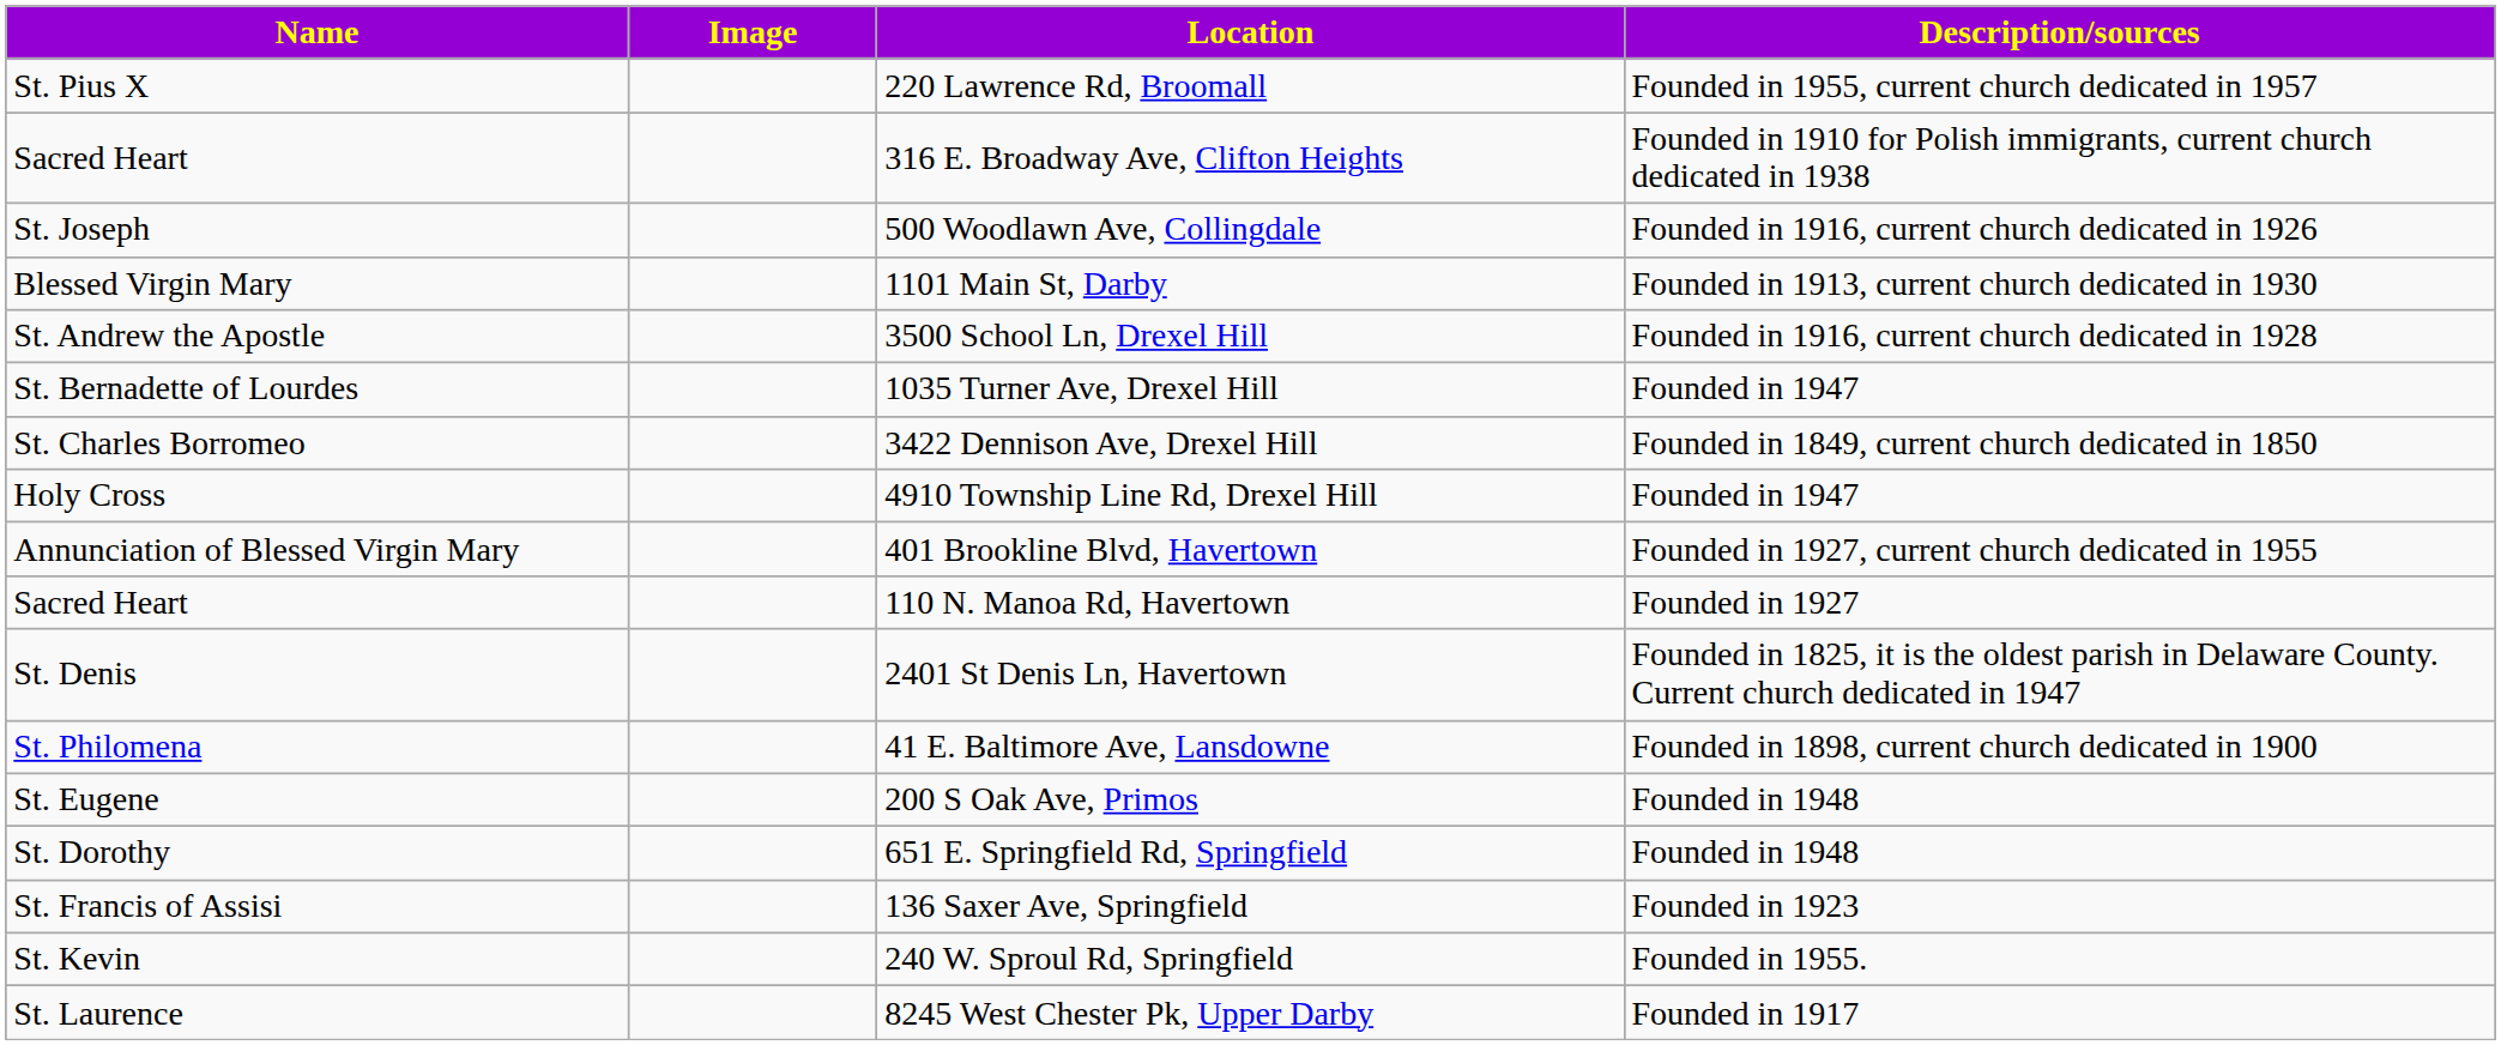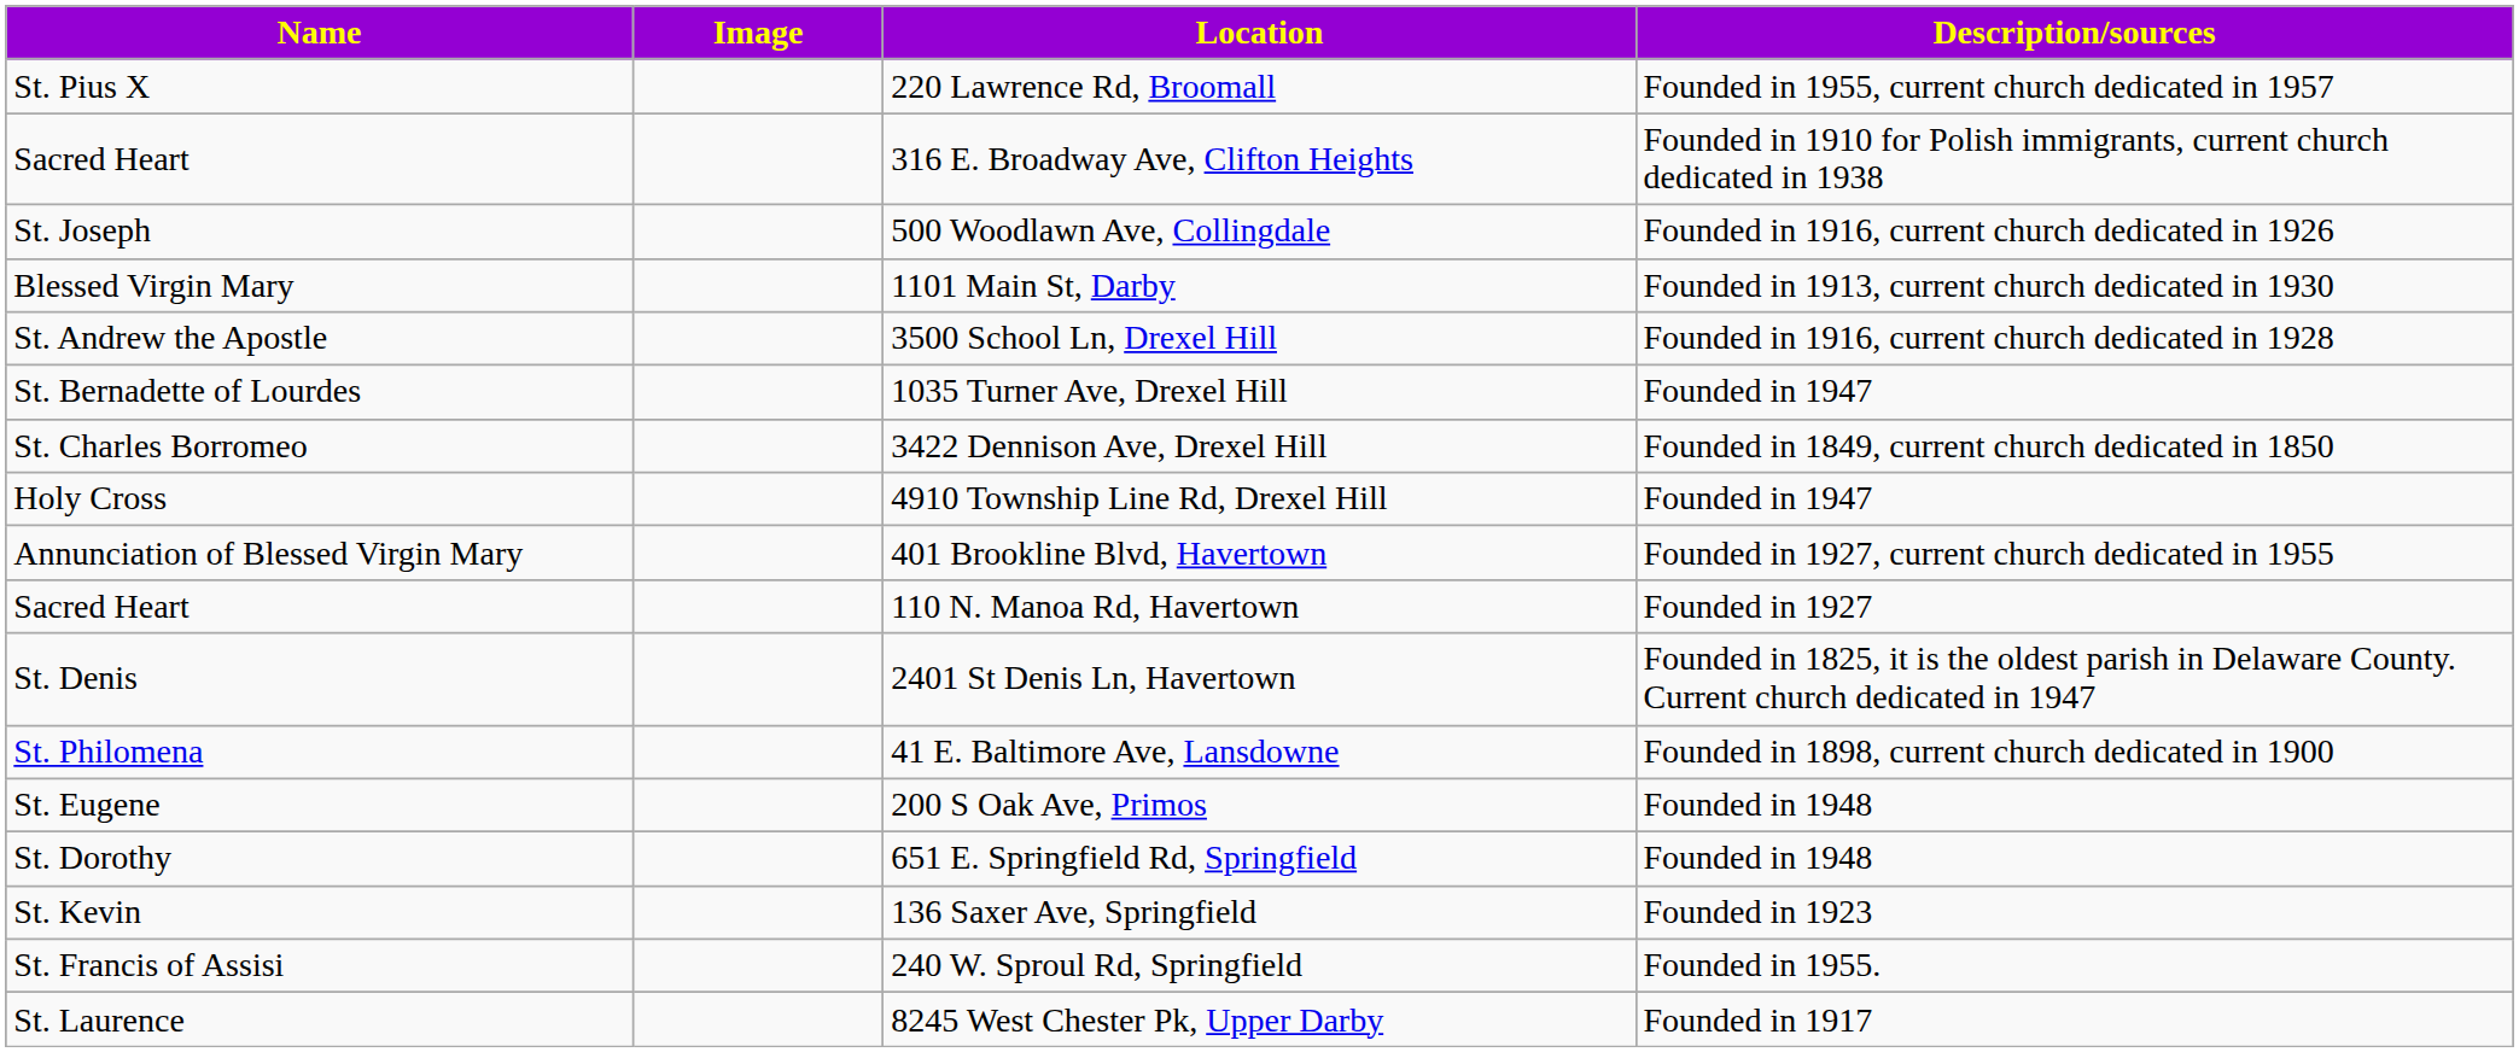 <table class="wikitable sortable" style="width:75%">
 <tr>
 <th style="background:darkviolet; color:yellow;" width="25%"><strong>Name</strong></th>
 <th style="background:darkviolet; color:yellow;" width="10%"><strong>Image</strong></th>
 <th style="background:darkviolet; color:yellow;" width="30%"><strong>Location</strong></th>
 <th style="background:darkviolet; color:yellow;" width="35%"><strong>Description/sources</strong></th>
 </tr>
 <tr>
 <td>St. Pius X</td>
 <td></td>
 <td>220 Lawrence Rd, <a href='#'>Broomall</a></td>
 <td>Founded in 1955, current church dedicated in 1957</td>
 </tr>
 <tr>
 <td>Sacred Heart</td>
 <td></td>
 <td>316 E. Broadway Ave, <a href='#'>Clifton Heights</a></td>
 <td>Founded in 1910 for Polish immigrants, current church dedicated in 1938</td>
 </tr>
 <tr>
 <td>St. Joseph</td>
 <td></td>
 <td>500 Woodlawn Ave, <a href='#'>Collingdale</a></td>
 <td>Founded in 1916, current church dedicated in 1926</td>
 </tr>
 <tr>
 <td>Blessed Virgin Mary</td>
 <td></td>
 <td>1101 Main St, <a href='#'>Darby</a></td>
 <td>Founded in 1913, current church dedicated in 1930 </td>
 </tr>
 <tr>
 <td>St. Andrew the Apostle</td>
 <td></td>
 <td>3500 School Ln, <a href='#'>Drexel Hill</a></td>
 <td>Founded in 1916, current church dedicated in 1928 </td>
 </tr>
 <tr>
 <td>St. Bernadette of Lourdes</td>
 <td></td>
 <td>1035 Turner Ave, Drexel Hill</td>
 <td>Founded in 1947</td>
 </tr>
 <tr>
 <td>St. Charles Borromeo</td>
 <td></td>
 <td>3422 Dennison Ave, Drexel Hill</td>
 <td>Founded in 1849, current church dedicated in 1850</td>
 </tr>
 <tr>
 <td>Holy Cross</td>
 <td></td>
 <td>4910 Township Line Rd, Drexel Hill</td>
 <td>Founded in 1947</td>
 </tr>
 <tr>
 <td>Annunciation of Blessed Virgin Mary</td>
 <td></td>
 <td>401 Brookline Blvd, <a href='#'>Havertown</a></td>
 <td>Founded in 1927, current church dedicated in 1955</td>
 </tr>
 <tr>
 <td>Sacred Heart</td>
 <td></td>
 <td>110 N. Manoa Rd, Havertown</td>
 <td>Founded in 1927</td>
 </tr>
 <tr>
 <td>St. Denis</td>
 <td></td>
 <td>2401 St Denis Ln, Havertown</td>
 <td>Founded in 1825, it is the oldest parish in Delaware County.  Current church dedicated in 1947</td>
 </tr>
 <tr>
 <td><a href='#'>St. Philomena</a></td>
 <td></td>
 <td>41 E. Baltimore Ave, <a href='#'>Lansdowne</a></td>
 <td>Founded in 1898, current church dedicated in 1900</td>
 </tr>
 <tr>
 <td>St. Eugene</td>
 <td></td>
 <td>200 S Oak Ave, <a href='#'>Primos</a></td>
 <td>Founded in 1948</td>
 </tr>
 <tr>
 <td>St. Dorothy</td>
 <td></td>
 <td>651 E. Springfield Rd, <a href='#'>Springfield</a></td>
 <td>Founded in 1948</td>
 </tr>
 <tr>
-<td>St. Francis of Assisi</td>
+<td>St. Kevin</td>
 <td></td>
 <td>136 Saxer Ave, Springfield</td>
 <td>Founded in 1923</td>
 </tr>
 <tr>
-<td>St. Kevin</td>
+<td>St. Francis of Assisi</td>
 <td></td>
 <td>240 W. Sproul Rd, Springfield</td>
 <td>Founded in 1955.</td>
 </tr>
 <tr>
 <td>St. Laurence</td>
 <td></td>
 <td>8245 West Chester Pk, <a href='#'>Upper Darby</a></td>
 <td>Founded in 1917</td>
 </tr>
 </table>
